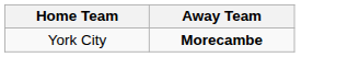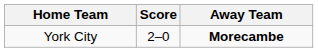 <table class="wikitable" style="text-align:center">
 <tr>
 <th width=150>Home Team</th>
+<th width=20>Score</th>
 <th width=150>Away Team</th>
 </tr>
 <tr>
 <td>York City</td>
+<td>2–0</td>
 <td><strong>Morecambe</strong></td>
 </tr>
 </table>
